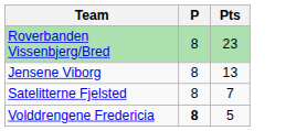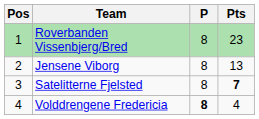 <table class="wikitable" style="font-size: 100%">
 <tr>
+<th width=20>Pos</th>
 <th width=200>Team</th>
 <th width=30>P</th>
 <th width=40>Pts</th>
 </tr>
 <tr align=center style="background:#ACE1AF;">
+<td>1</td>
 <td align="left"><a href='#'>Roverbanden Vissenbjerg/Bred</a></td>
 <td>8</td>
 <td>23</td>
 </tr>
 <tr align=center>
+<td>2</td>
 <td align="left"><a href='#'>Jensene Viborg</a></td>
 <td>8</td>
 <td>13</td>
 </tr>
 <tr align=center>
+<td>3</td>
 <td align="left"><a href='#'>Satelitterne Fjelsted</a></td>
 <td>8</td>
-<td>7</td>
+<td><strong>7</strong></td>
 </tr>
 <tr align=center>
+<td>4</td>
 <td align="left"><a href='#'>Volddrengene Fredericia</a></td>
 <td><strong>8</strong></td>
-<td>5</td>
+<td>4</td>
 </tr>
 </table>
